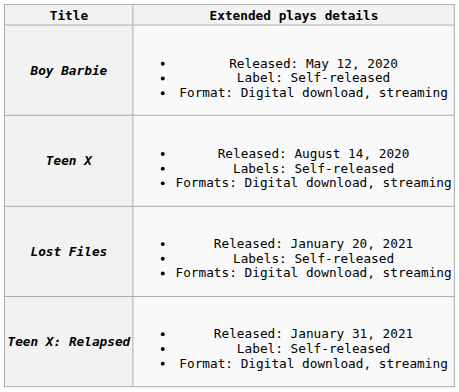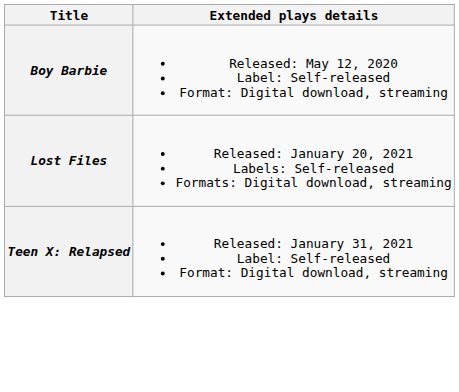 <table class="wikitable plainrowheaders" style="text-align:center;">
 <tr>
 <th scope="col">Title</th>
 <th scope="col">Extended plays details</th>
 </tr>
 <tr>
 <th scope="row"><em>Boy Barbie</em></th>
 <td><br><ul><li>Released: May 12, 2020</li><li>Label: Self-released</li><li>Format: Digital download, streaming</li></ul></td>
 </tr>
 <tr>
-<th scope="row"><em>Teen X</em></th>
-<td><br><ul><li>Released: August 14, 2020</li><li>Labels: Self-released</li><li>Formats: Digital download, streaming</li></ul></td>
-</tr>
-<tr>
 <th scope="row"><em>Lost Files</em></th>
 <td><br><ul><li>Released: January 20, 2021</li><li>Labels: Self-released</li><li>Formats: Digital download, streaming</li></ul></td>
 </tr>
 <tr>
 <th scope="row"><em>Teen X: Relapsed</em></th>
 <td><br><ul><li>Released: January 31, 2021</li><li>Label: Self-released</li><li>Format: Digital download, streaming</li></ul></td>
 </tr>
 </table>
